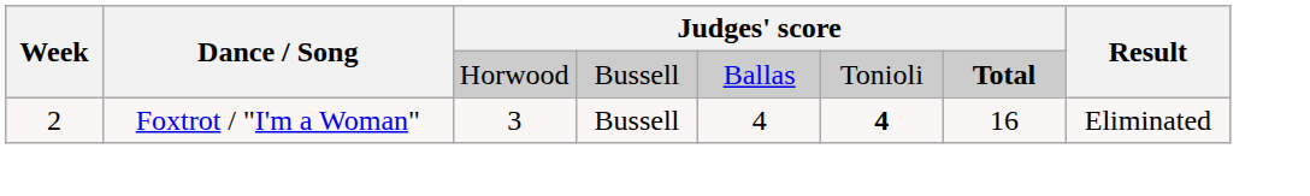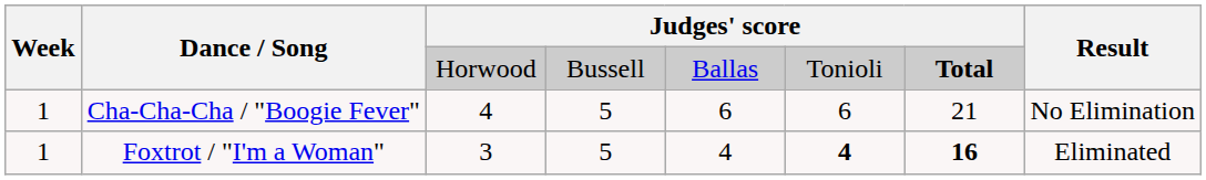 <table class="wikitable collapsible collapsed">
 <tr style="text-align:Center; background:#ccc;">
 <th rowspan="2">Week</th>
 <th rowspan="2">Dance / Song</th>
 <th colspan="5">Judges' score</th>
 <th rowspan="2">Result</th>
 </tr>
 <tr style="text-align:center; background:#ccc;">
 <td style="width:10%; ">Horwood</td>
 <td style="width:10%; ">Bussell</td>
 <td style="width:10%; "><a href='#'>Ballas</a></td>
 <td style="width:10%; ">Tonioli</td>
 <td style="width:10%; "><strong>Total</strong></td>
 </tr>
 <tr style="text-align: center; background:#faf6f6;">
-<td>2</td>
+<td>1</td>
+<td><a href='#'>Cha-Cha-Cha</a> / "<a href='#'>Boogie Fever</a>"</td>
+<td>4</td>
+<td>5</td>
+<td>6</td>
+<td>6</td>
+<td>21</td>
+<td>No Elimination</td>
+</tr>
+<tr style="text-align: center; background:#faf6f6;">
+<td>1</td>
 <td><a href='#'>Foxtrot</a> / "<a href='#'>I'm a Woman</a>"</td>
 <td>3</td>
-<td style="width:10%; ">Bussell</td>
+<td>5</td>
 <td>4</td>
 <td><strong>4</strong></td>
-<td>16</td>
+<td><strong>16</strong></td>
 <td>Eliminated</td>
 </tr>
 </table>
